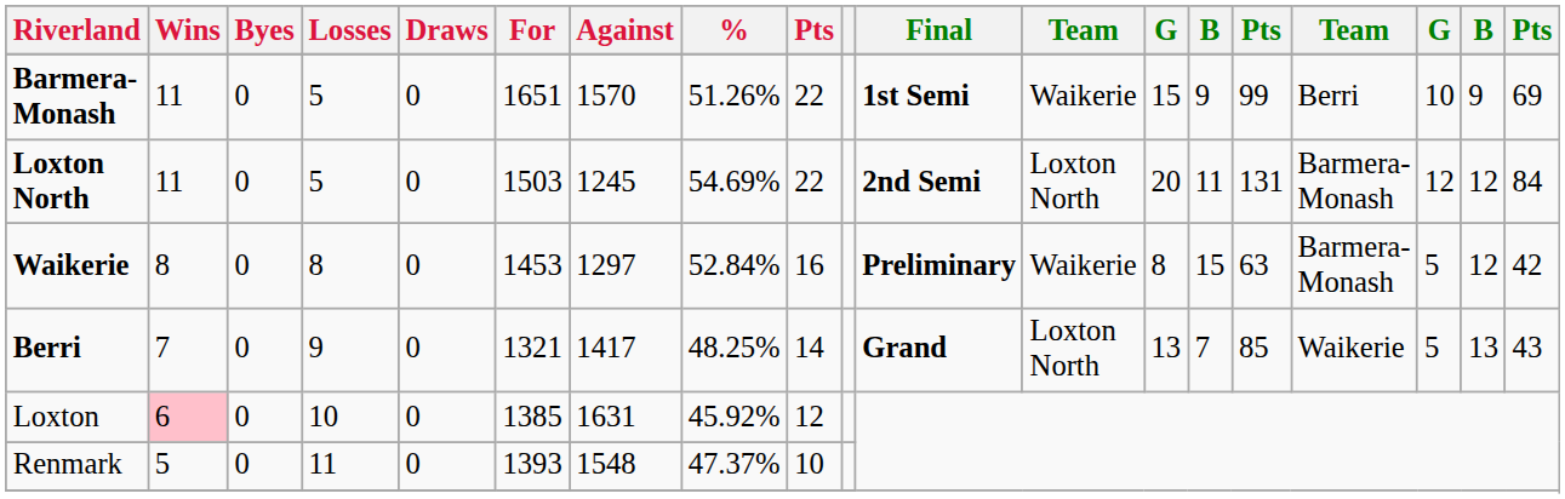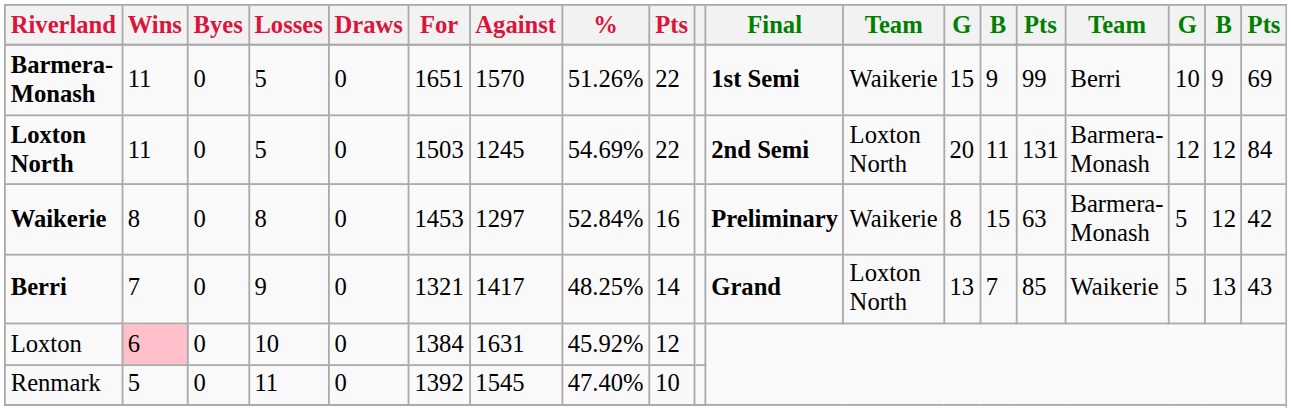 <table style="font-size: 85%; text-align: left;" class="wikitable">
 <tr>
 <th style="color:crimson">Riverland</th>
 <th style="color:crimson">Wins</th>
 <th style="color:crimson">Byes</th>
 <th style="color:crimson">Losses</th>
 <th style="color:crimson">Draws</th>
 <th style="color:crimson">For</th>
 <th style="color:crimson">Against</th>
 <th style="color:crimson">%</th>
 <th style="color:crimson">Pts</th>
 <th></th>
 <th style="color:green">Final</th>
 <th style="color:green">Team</th>
 <th style="color:green">G</th>
 <th style="color:green">B</th>
 <th style="color:green">Pts</th>
 <th style="color:green">Team</th>
 <th style="color:green">G</th>
 <th style="color:green">B</th>
 <th style="color:green">Pts</th>
 </tr>
 <tr>
 </tr>
 <tr>
 </tr>
 <tr>
 <td><strong>Barmera-Monash</strong></td>
 <td>11</td>
 <td>0</td>
 <td>5</td>
 <td>0</td>
 <td>1651</td>
 <td>1570</td>
 <td>51.26%</td>
 <td>22</td>
 <td></td>
 <td><strong>1st Semi</strong></td>
 <td>Waikerie</td>
 <td>15</td>
 <td>9</td>
 <td>99</td>
 <td>Berri</td>
 <td>10</td>
 <td>9</td>
 <td>69</td>
 </tr>
 <tr>
 <td><strong>Loxton North</strong></td>
 <td>11</td>
 <td>0</td>
 <td>5</td>
 <td>0</td>
 <td>1503</td>
 <td>1245</td>
 <td>54.69%</td>
 <td>22</td>
 <td></td>
 <td><strong>2nd Semi</strong></td>
 <td>Loxton North</td>
 <td>20</td>
 <td>11</td>
 <td>131</td>
 <td>Barmera-Monash</td>
 <td>12</td>
 <td>12</td>
 <td>84</td>
 </tr>
 <tr>
 <td><strong>Waikerie</strong></td>
 <td>8</td>
 <td>0</td>
 <td>8</td>
 <td>0</td>
 <td>1453</td>
 <td>1297</td>
 <td>52.84%</td>
 <td>16</td>
 <td></td>
 <td><strong>Preliminary</strong></td>
 <td>Waikerie</td>
 <td>8</td>
 <td>15</td>
 <td>63</td>
 <td>Barmera-Monash</td>
 <td>5</td>
 <td>12</td>
 <td>42</td>
 </tr>
 <tr>
 <td><strong>Berri</strong></td>
 <td>7</td>
 <td>0</td>
 <td>9</td>
 <td>0</td>
 <td>1321</td>
 <td>1417</td>
 <td>48.25%</td>
 <td>14</td>
 <td></td>
 <td><strong>Grand</strong></td>
 <td>Loxton North</td>
 <td>13</td>
 <td>7</td>
 <td>85</td>
 <td>Waikerie</td>
 <td>5</td>
 <td>13</td>
 <td>43</td>
 </tr>
 <tr>
 <td>Loxton</td>
 <td style="background: pink;">6</td>
 <td>0</td>
 <td>10</td>
 <td>0</td>
-<td>1385</td>
+<td>1384</td>
 <td>1631</td>
 <td>45.92%</td>
 <td>12</td>
 <td></td>
 </tr>
 <tr>
 <td>Renmark</td>
 <td>5</td>
 <td>0</td>
 <td>11</td>
 <td>0</td>
-<td>1393</td>
-<td>1548</td>
-<td>47.37%</td>
+<td>1392</td>
+<td>1545</td>
+<td>47.40%</td>
 <td>10</td>
 <td></td>
 </tr>
 <tr>
 </tr>
 </table>
